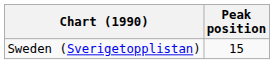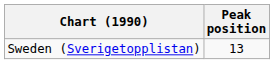 <table class="wikitable">
 <tr>
 <th>Chart (1990)</th>
 <th>Peak<br>position</th>
 </tr>
 <tr>
 <td>Sweden (<a href='#'>Sverigetopplistan</a>)</td>
-<td align="center">15</td>
+<td align="center">13</td>
 </tr>
 </table>
